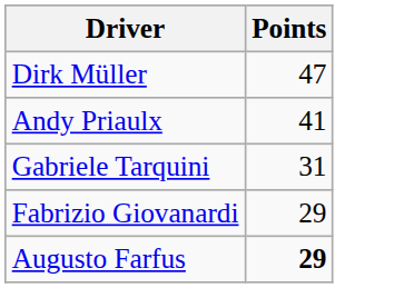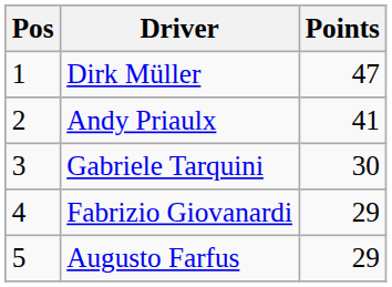 <table class="wikitable" style="font-size: 95%;">
 <tr>
+<th>Pos</th>
 <th>Driver</th>
 <th>Points</th>
 </tr>
 <tr>
+<td>1</td>
 <td> <a href='#'>Dirk Müller</a></td>
 <td align=right>47</td>
 </tr>
 <tr>
+<td>2</td>
 <td> <a href='#'>Andy Priaulx</a></td>
 <td align=right>41</td>
 </tr>
 <tr>
+<td>3</td>
 <td> <a href='#'>Gabriele Tarquini</a></td>
-<td align=right>31</td>
+<td align=right>30</td>
 </tr>
 <tr>
+<td>4</td>
 <td> <a href='#'>Fabrizio Giovanardi</a></td>
 <td align=right>29</td>
 </tr>
 <tr>
+<td>5</td>
 <td> <a href='#'>Augusto Farfus</a></td>
-<td align=right><strong>29</strong></td>
+<td align=right>29</td>
 </tr>
 </table>
